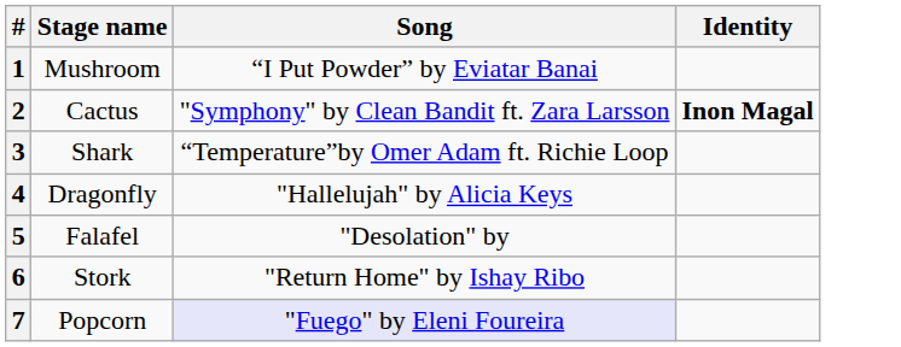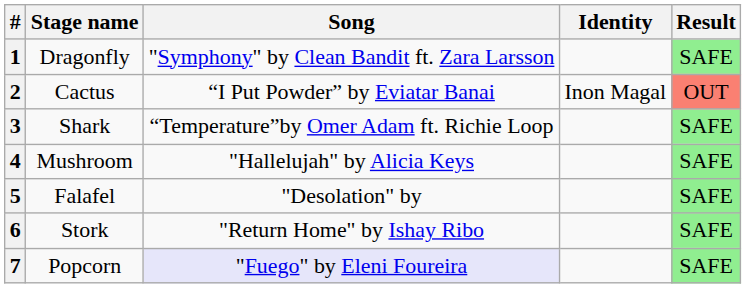 <table class="wikitable plainrowheaders" style="text-align: center;">
 <tr>
 <th>#</th>
 <th>Stage name</th>
 <th>Song</th>
 <th>Identity</th>
+<th>Result</th>
 </tr>
 <tr>
 <th>1</th>
-<td>Mushroom</td>
-<td>“I Put Powder” by <a href='#'>Eviatar Banai</a></td>
+<td>Dragonfly</td>
+<td>"<a href='#'>Symphony</a>" by <a href='#'>Clean Bandit</a> ft. <a href='#'>Zara Larsson</a></td>
 <td></td>
+<td bgcolor="lightgreen">SAFE</td>
 </tr>
 <tr>
 <th>2</th>
 <td>Cactus</td>
-<td>"<a href='#'>Symphony</a>" by <a href='#'>Clean Bandit</a> ft. <a href='#'>Zara Larsson</a></td>
-<td><strong>Inon Magal</strong></td>
+<td>“I Put Powder” by <a href='#'>Eviatar Banai</a></td>
+<td>Inon Magal</td>
+<td bgcolor="salmon">OUT</td>
 </tr>
 <tr>
 <th>3</th>
 <td>Shark</td>
 <td>“Temperature”by <a href='#'>Omer Adam</a> ft. Richie Loop</td>
 <td></td>
+<td bgcolor="lightgreen">SAFE</td>
 </tr>
 <tr>
 <th>4</th>
-<td>Dragonfly</td>
+<td>Mushroom</td>
 <td>"Hallelujah" by <a href='#'>Alicia Keys</a></td>
 <td></td>
+<td bgcolor="lightgreen">SAFE</td>
 </tr>
 <tr>
 <th>5</th>
 <td>Falafel</td>
 <td>"Desolation" by </td>
 <td></td>
+<td bgcolor="lightgreen">SAFE</td>
 </tr>
 <tr>
 <th>6</th>
 <td>Stork</td>
 <td>"Return Home" by <a href='#'>Ishay Ribo</a></td>
 <td></td>
+<td bgcolor="lightgreen">SAFE</td>
 </tr>
 <tr>
 <th>7</th>
 <td>Popcorn</td>
 <td style="background: lavender;">"<a href='#'>Fuego</a>" by <a href='#'>Eleni Foureira</a></td>
 <td></td>
+<td bgcolor="lightgreen">SAFE</td>
 </tr>
 </table>
